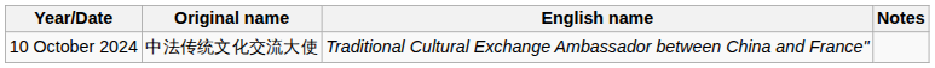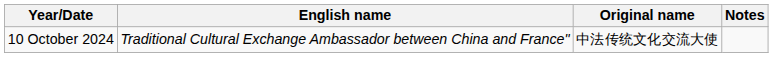 <table class="wikitable">
 <tr>
 <th>Year/Date</th>
+<th>English name</th>
 <th>Original name</th>
-<th>English name</th>
 <th>Notes</th>
 </tr>
 <tr>
 <td>10 October 2024</td>
+<td><em>Traditional Cultural Exchange Ambassador between China and France"</em></td>
 <td>中法传统文化交流大使</td>
-<td><em>Traditional Cultural Exchange Ambassador between China and France"</em></td>
 <td></td>
 </tr>
 </table>
